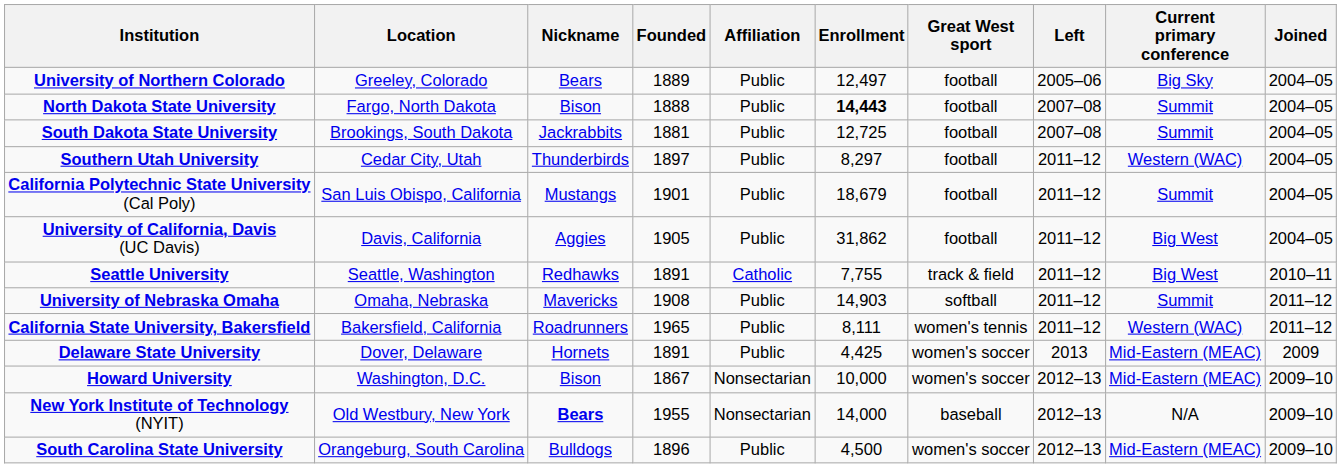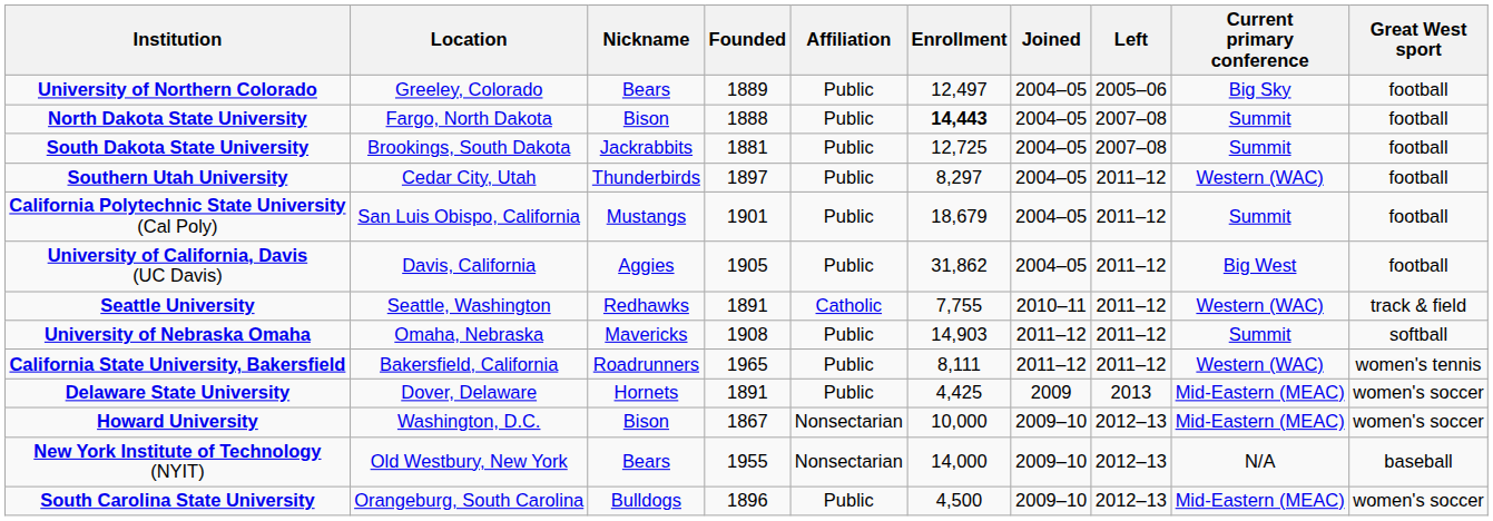 <table class="wikitable sortable" style="text-align: center;">
 <tr>
 <th>Institution</th>
 <th>Location</th>
 <th>Nickname</th>
 <th>Founded</th>
 <th>Affiliation</th>
 <th>Enrollment</th>
-<th>Great West<br>sport</th>
+<th>Joined</th>
 <th>Left</th>
 <th>Current<br>primary<br>conference</th>
-<th>Joined</th>
+<th>Great West<br>sport</th>
 </tr>
 <tr>
 <td><strong><a href='#'>University of Northern Colorado</a></strong></td>
 <td><a href='#'>Greeley, Colorado</a></td>
 <td><a href='#'>Bears</a></td>
 <td>1889</td>
 <td>Public</td>
 <td>12,497</td>
-<td>football</td>
+<td>2004–05</td>
 <td>2005–06</td>
 <td><a href='#'>Big Sky</a></td>
-<td>2004–05</td>
+<td>football</td>
 </tr>
 <tr>
 <td><strong><a href='#'>North Dakota State University</a></strong></td>
 <td><a href='#'>Fargo, North Dakota</a></td>
 <td><a href='#'>Bison</a></td>
 <td>1888</td>
 <td>Public</td>
 <td><strong>14,443</strong></td>
-<td>football</td>
+<td>2004–05</td>
 <td>2007–08</td>
 <td><a href='#'>Summit</a></td>
-<td>2004–05</td>
+<td>football</td>
 </tr>
 <tr>
 <td><strong><a href='#'>South Dakota State University</a></strong></td>
 <td><a href='#'>Brookings, South Dakota</a></td>
 <td><a href='#'>Jackrabbits</a></td>
 <td>1881</td>
 <td>Public</td>
 <td>12,725</td>
-<td>football</td>
+<td>2004–05</td>
 <td>2007–08</td>
 <td><a href='#'>Summit</a></td>
-<td>2004–05</td>
+<td>football</td>
 </tr>
 <tr>
 <td><strong><a href='#'>Southern Utah University</a></strong></td>
 <td><a href='#'>Cedar City, Utah</a></td>
 <td><a href='#'>Thunderbirds</a></td>
 <td>1897</td>
 <td>Public</td>
 <td>8,297</td>
-<td>football</td>
+<td>2004–05</td>
 <td>2011–12</td>
 <td><a href='#'>Western (WAC)</a></td>
-<td>2004–05</td>
+<td>football</td>
 </tr>
 <tr>
 <td><strong><a href='#'>California Polytechnic State University</a></strong><br>(Cal Poly)</td>
 <td><a href='#'>San Luis Obispo, California</a></td>
 <td><a href='#'>Mustangs</a></td>
 <td>1901</td>
 <td>Public</td>
 <td>18,679</td>
-<td>football</td>
+<td>2004–05</td>
 <td>2011–12</td>
 <td><a href='#'>Summit</a></td>
-<td>2004–05</td>
+<td>football</td>
 </tr>
 <tr>
 <td><strong><a href='#'>University of California, Davis</a></strong><br>(UC Davis)</td>
 <td><a href='#'>Davis, California</a></td>
 <td><a href='#'>Aggies</a></td>
 <td>1905</td>
 <td>Public</td>
 <td>31,862</td>
-<td>football</td>
+<td>2004–05</td>
 <td>2011–12</td>
 <td><a href='#'>Big West</a></td>
-<td>2004–05</td>
+<td>football</td>
 </tr>
 <tr>
 <td><strong><a href='#'>Seattle University</a></strong></td>
 <td><a href='#'>Seattle, Washington</a></td>
 <td><a href='#'>Redhawks</a></td>
 <td>1891</td>
 <td><a href='#'>Catholic</a><br></td>
 <td>7,755</td>
+<td>2010–11</td>
+<td>2011–12</td>
+<td><a href='#'>Western (WAC)</a></td>
 <td>track & field</td>
-<td>2011–12</td>
-<td><a href='#'>Big West</a></td>
-<td>2010–11</td>
 </tr>
 <tr>
 <td><strong><a href='#'>University of Nebraska Omaha</a></strong></td>
 <td><a href='#'>Omaha, Nebraska</a></td>
 <td><a href='#'>Mavericks</a></td>
 <td>1908</td>
 <td>Public</td>
 <td>14,903</td>
-<td>softball</td>
+<td>2011–12</td>
 <td>2011–12</td>
 <td><a href='#'>Summit</a></td>
-<td>2011–12</td>
+<td>softball</td>
 </tr>
 <tr>
 <td><strong><a href='#'>California State University, Bakersfield</a></strong></td>
 <td><a href='#'>Bakersfield, California</a></td>
 <td><a href='#'>Roadrunners</a></td>
 <td>1965</td>
 <td>Public</td>
 <td>8,111</td>
-<td>women's tennis</td>
+<td>2011–12</td>
 <td>2011–12</td>
 <td><a href='#'>Western (WAC)</a></td>
-<td>2011–12</td>
+<td>women's tennis</td>
 </tr>
 <tr>
 <td><strong><a href='#'>Delaware State University</a></strong></td>
 <td><a href='#'>Dover, Delaware</a></td>
 <td><a href='#'>Hornets</a></td>
 <td>1891</td>
 <td>Public</td>
 <td>4,425</td>
-<td>women's soccer</td>
+<td>2009</td>
 <td>2013</td>
 <td><a href='#'>Mid-Eastern (MEAC)</a></td>
-<td>2009</td>
+<td>women's soccer</td>
 </tr>
 <tr>
 <td><strong><a href='#'>Howard University</a></strong></td>
 <td><a href='#'>Washington, D.C.</a></td>
 <td><a href='#'>Bison</a></td>
 <td>1867</td>
 <td>Nonsectarian</td>
 <td>10,000</td>
-<td>women's soccer</td>
+<td>2009–10</td>
 <td>2012–13</td>
 <td><a href='#'>Mid-Eastern (MEAC)</a></td>
-<td>2009–10</td>
+<td>women's soccer</td>
 </tr>
 <tr>
 <td><strong><a href='#'>New York Institute of Technology</a></strong><br>(NYIT)</td>
 <td><a href='#'>Old Westbury, New York</a></td>
-<td><strong><a href='#'>Bears</a></strong></td>
+<td><a href='#'>Bears</a></td>
 <td>1955</td>
 <td>Nonsectarian</td>
 <td>14,000</td>
-<td>baseball</td>
+<td>2009–10</td>
 <td>2012–13</td>
 <td>N/A</td>
-<td>2009–10</td>
+<td>baseball</td>
 </tr>
 <tr>
 <td><strong><a href='#'>South Carolina State University</a></strong></td>
 <td><a href='#'>Orangeburg, South Carolina</a></td>
 <td><a href='#'>Bulldogs</a></td>
 <td>1896</td>
 <td>Public</td>
 <td>4,500</td>
-<td>women's soccer</td>
+<td>2009–10</td>
 <td>2012–13</td>
 <td><a href='#'>Mid-Eastern (MEAC)</a></td>
-<td>2009–10</td>
+<td>women's soccer</td>
 </tr>
 </table>
